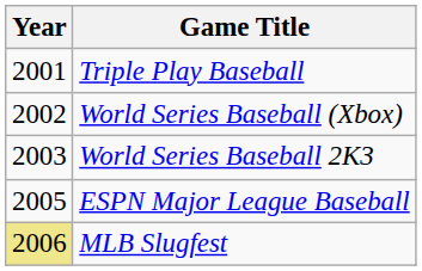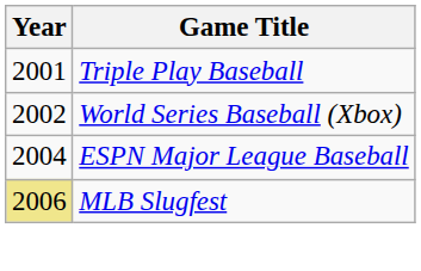 <table class="wikitable sortable">
 <tr>
 <th abbr="#">Year</th>
 <th abbr="title">Game Title</th>
 </tr>
 <tr>
 <td>2001</td>
 <td><em><a href='#'>Triple Play Baseball</a></em></td>
 </tr>
 <tr>
 <td>2002</td>
 <td><em><a href='#'>World Series Baseball</a> (Xbox)</em></td>
 </tr>
 <tr>
-<td>2003</td>
-<td><em><a href='#'>World Series Baseball</a> 2K3</em></td>
-</tr>
-<tr>
-<td>2005</td>
+<td>2004</td>
 <td><em><a href='#'>ESPN Major League Baseball</a></em></td>
 </tr>
 <tr>
 <td style="background: khaki;">2006</td>
 <td><em><a href='#'>MLB Slugfest</a></em></td>
 </tr>
 </table>
